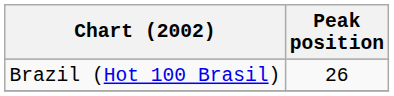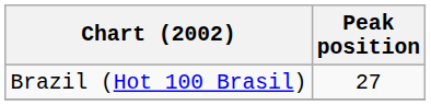 <table class="wikitable sortable">
 <tr>
 <th>Chart (2002)</th>
 <th>Peak<br>position</th>
 </tr>
 <tr>
 <td>Brazil (<a href='#'>Hot 100 Brasil</a>)</td>
-<td style="text-align:center;">26</td>
+<td style="text-align:center;">27</td>
 </tr>
 <tr>
 </tr>
 </table>
